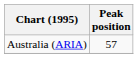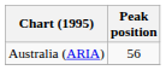 <table class="wikitable sortable">
 <tr>
 <th scope="col">Chart (1995)</th>
 <th scope="col">Peak<br>position</th>
 </tr>
 <tr>
 <td>Australia (<a href='#'>ARIA</a>)</td>
-<td align="center">57</td>
+<td align="center">56</td>
 </tr>
 <tr>
 </tr>
 <tr>
 </tr>
 <tr>
 </tr>
 <tr>
 </tr>
 <tr>
 </tr>
 </table>
